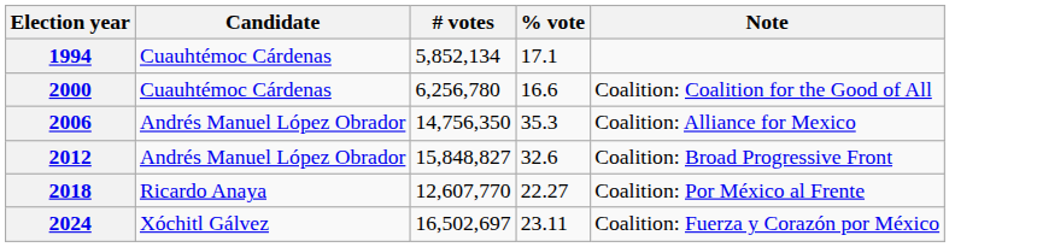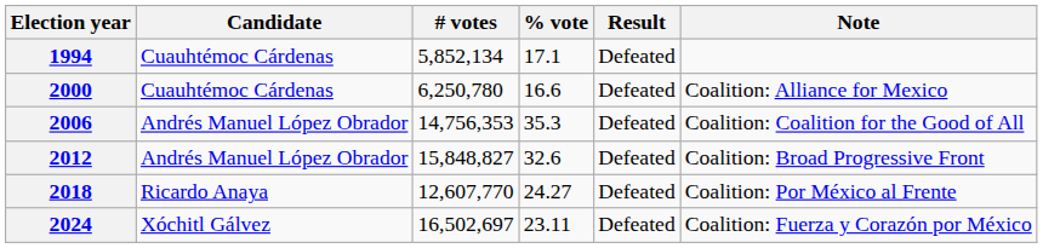 <table class="wikitable">
 <tr>
 <th>Election year</th>
 <th>Candidate</th>
 <th># votes</th>
 <th>% vote</th>
+<th>Result</th>
 <th>Note</th>
 </tr>
 <tr>
 <th><a href='#'>1994</a></th>
 <td><a href='#'>Cuauhtémoc Cárdenas</a></td>
 <td>5,852,134</td>
 <td>17.1</td>
+<td> Defeated</td>
 <td></td>
 </tr>
 <tr>
 <th><a href='#'>2000</a></th>
 <td><a href='#'>Cuauhtémoc Cárdenas</a></td>
-<td>6,256,780</td>
+<td>6,250,780</td>
 <td>16.6</td>
-<td>Coalition: <a href='#'>Coalition for the Good of All</a></td>
+<td> Defeated</td>
+<td>Coalition: <a href='#'>Alliance for Mexico</a></td>
 </tr>
 <tr>
 <th><a href='#'>2006</a></th>
 <td><a href='#'>Andrés Manuel López Obrador</a></td>
-<td>14,756,350</td>
+<td>14,756,353</td>
 <td>35.3</td>
-<td>Coalition: <a href='#'>Alliance for Mexico</a></td>
+<td> Defeated</td>
+<td>Coalition: <a href='#'>Coalition for the Good of All</a></td>
 </tr>
 <tr>
 <th><a href='#'>2012</a></th>
 <td><a href='#'>Andrés Manuel López Obrador</a></td>
 <td>15,848,827</td>
 <td>32.6</td>
+<td> Defeated</td>
 <td>Coalition: <a href='#'>Broad Progressive Front</a></td>
 </tr>
 <tr>
 <th><a href='#'>2018</a></th>
 <td><a href='#'>Ricardo Anaya</a></td>
 <td>12,607,770</td>
-<td>22.27</td>
+<td>24.27</td>
+<td> Defeated</td>
 <td>Coalition: <a href='#'>Por México al Frente</a></td>
 </tr>
 <tr>
 <th><a href='#'>2024</a></th>
 <td><a href='#'>Xóchitl Gálvez</a></td>
 <td>16,502,697</td>
 <td>23.11</td>
+<td> Defeated</td>
 <td>Coalition: <a href='#'>Fuerza y Corazón por México</a></td>
 </tr>
 </table>
